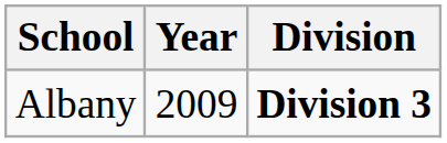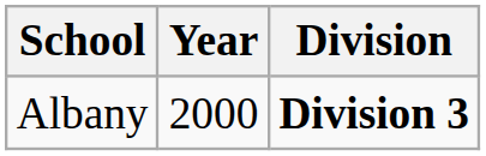 <table class="wikitable">
 <tr>
 <th>School</th>
 <th>Year</th>
 <th>Division</th>
 </tr>
 <tr>
 <td>Albany</td>
-<td>2009</td>
+<td>2000</td>
 <td><strong>Division 3</strong></td>
 </tr>
 </table>
